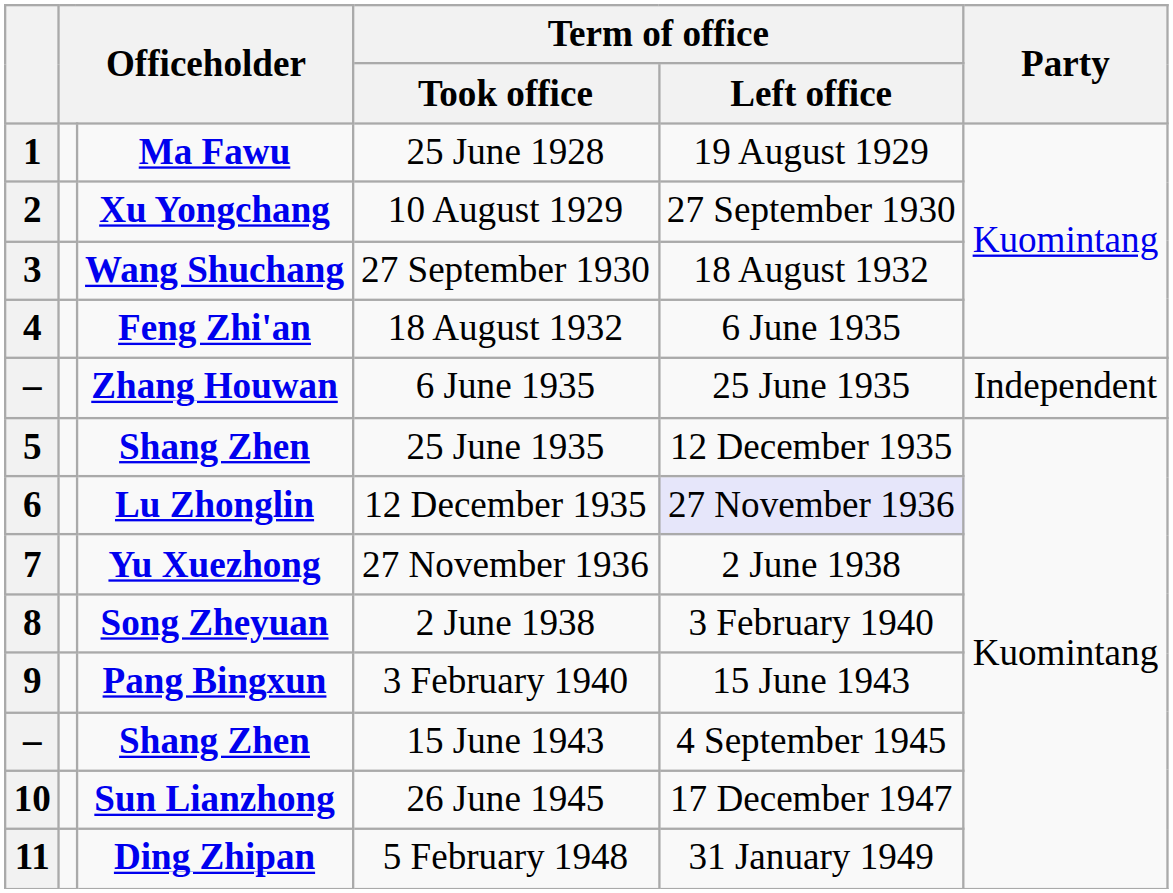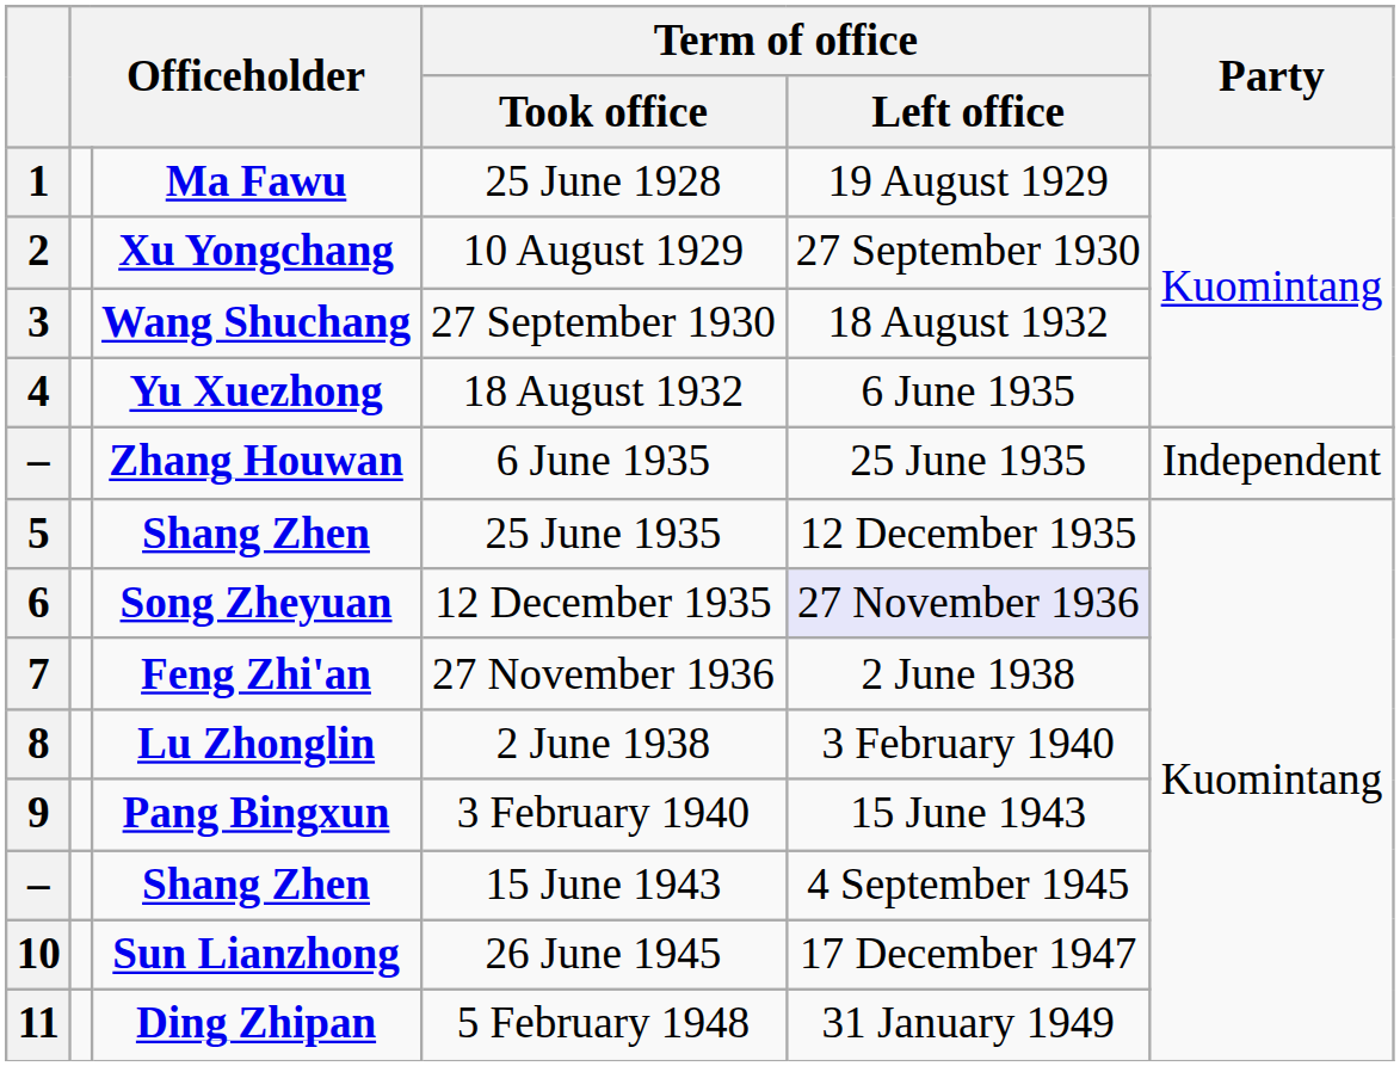 <table class="wikitable" style="text-align:center">
 <tr>
 <th rowspan="2"></th>
 <th colspan="2" rowspan="2">Officeholder</th>
 <th colspan="2">Term of office</th>
 <th rowspan="2">Party</th>
 </tr>
 <tr>
 <th>Took office</th>
 <th>Left office</th>
 </tr>
 <tr>
 <th>1</th>
 <td></td>
 <td><strong><a href='#'>Ma Fawu</a></strong><br></td>
 <td>25 June 1928</td>
 <td>19 August 1929</td>
 <td rowspan="4"><a href='#'>Kuomintang</a></td>
 </tr>
 <tr>
 <th>2</th>
 <td></td>
 <td><strong><a href='#'>Xu Yongchang</a></strong><br></td>
 <td>10 August 1929</td>
 <td>27 September 1930</td>
 </tr>
 <tr>
 <th>3</th>
 <td></td>
 <td><strong><a href='#'>Wang Shuchang</a></strong><br></td>
 <td>27 September 1930</td>
 <td>18 August 1932</td>
 </tr>
 <tr>
 <th>4</th>
 <td></td>
-<td><strong><a href='#'>Feng Zhi'an</a></strong><br></td>
+<td><strong><a href='#'>Yu Xuezhong</a></strong><br></td>
 <td>18 August 1932</td>
 <td>6 June 1935</td>
 </tr>
 <tr>
 <th>–</th>
 <td></td>
 <td><strong><a href='#'>Zhang Houwan</a></strong></td>
 <td>6 June 1935</td>
 <td>25 June 1935</td>
 <td>Independent</td>
 </tr>
 <tr>
 <th>5</th>
 <td></td>
 <td><strong><a href='#'>Shang Zhen</a></strong><br></td>
 <td>25 June 1935</td>
 <td>12 December 1935</td>
 <td rowspan="8">Kuomintang</td>
 </tr>
 <tr>
 <th>6</th>
 <td></td>
-<td><strong><a href='#'>Lu Zhonglin</a></strong><br></td>
+<td><strong><a href='#'>Song Zheyuan</a></strong><br></td>
 <td>12 December 1935</td>
 <td style="background: lavender;">27 November 1936</td>
 </tr>
 <tr>
 <th>7</th>
 <td></td>
-<td><strong><a href='#'>Yu Xuezhong</a></strong><br></td>
+<td><strong><a href='#'>Feng Zhi'an</a></strong><br></td>
 <td>27 November 1936</td>
 <td>2 June 1938</td>
 </tr>
 <tr>
 <th>8</th>
 <td></td>
-<td><strong><a href='#'>Song Zheyuan</a></strong><br></td>
+<td><strong><a href='#'>Lu Zhonglin</a></strong><br></td>
 <td>2 June 1938</td>
 <td>3 February 1940</td>
 </tr>
 <tr>
 <th>9</th>
 <td></td>
 <td><strong><a href='#'>Pang Bingxun</a></strong><br></td>
 <td>3 February 1940</td>
 <td>15 June 1943</td>
 </tr>
 <tr>
 <th>–</th>
 <td></td>
 <td><strong><a href='#'>Shang Zhen</a></strong><br></td>
 <td>15 June 1943</td>
 <td>4 September 1945</td>
 </tr>
 <tr>
 <th>10</th>
 <td></td>
 <td><strong><a href='#'>Sun Lianzhong</a></strong><br></td>
 <td>26 June 1945</td>
 <td>17 December 1947</td>
 </tr>
 <tr>
 <th>11</th>
 <td></td>
 <td><strong><a href='#'>Ding Zhipan</a></strong><br></td>
 <td>5 February 1948</td>
 <td>31 January 1949</td>
 </tr>
 </table>
